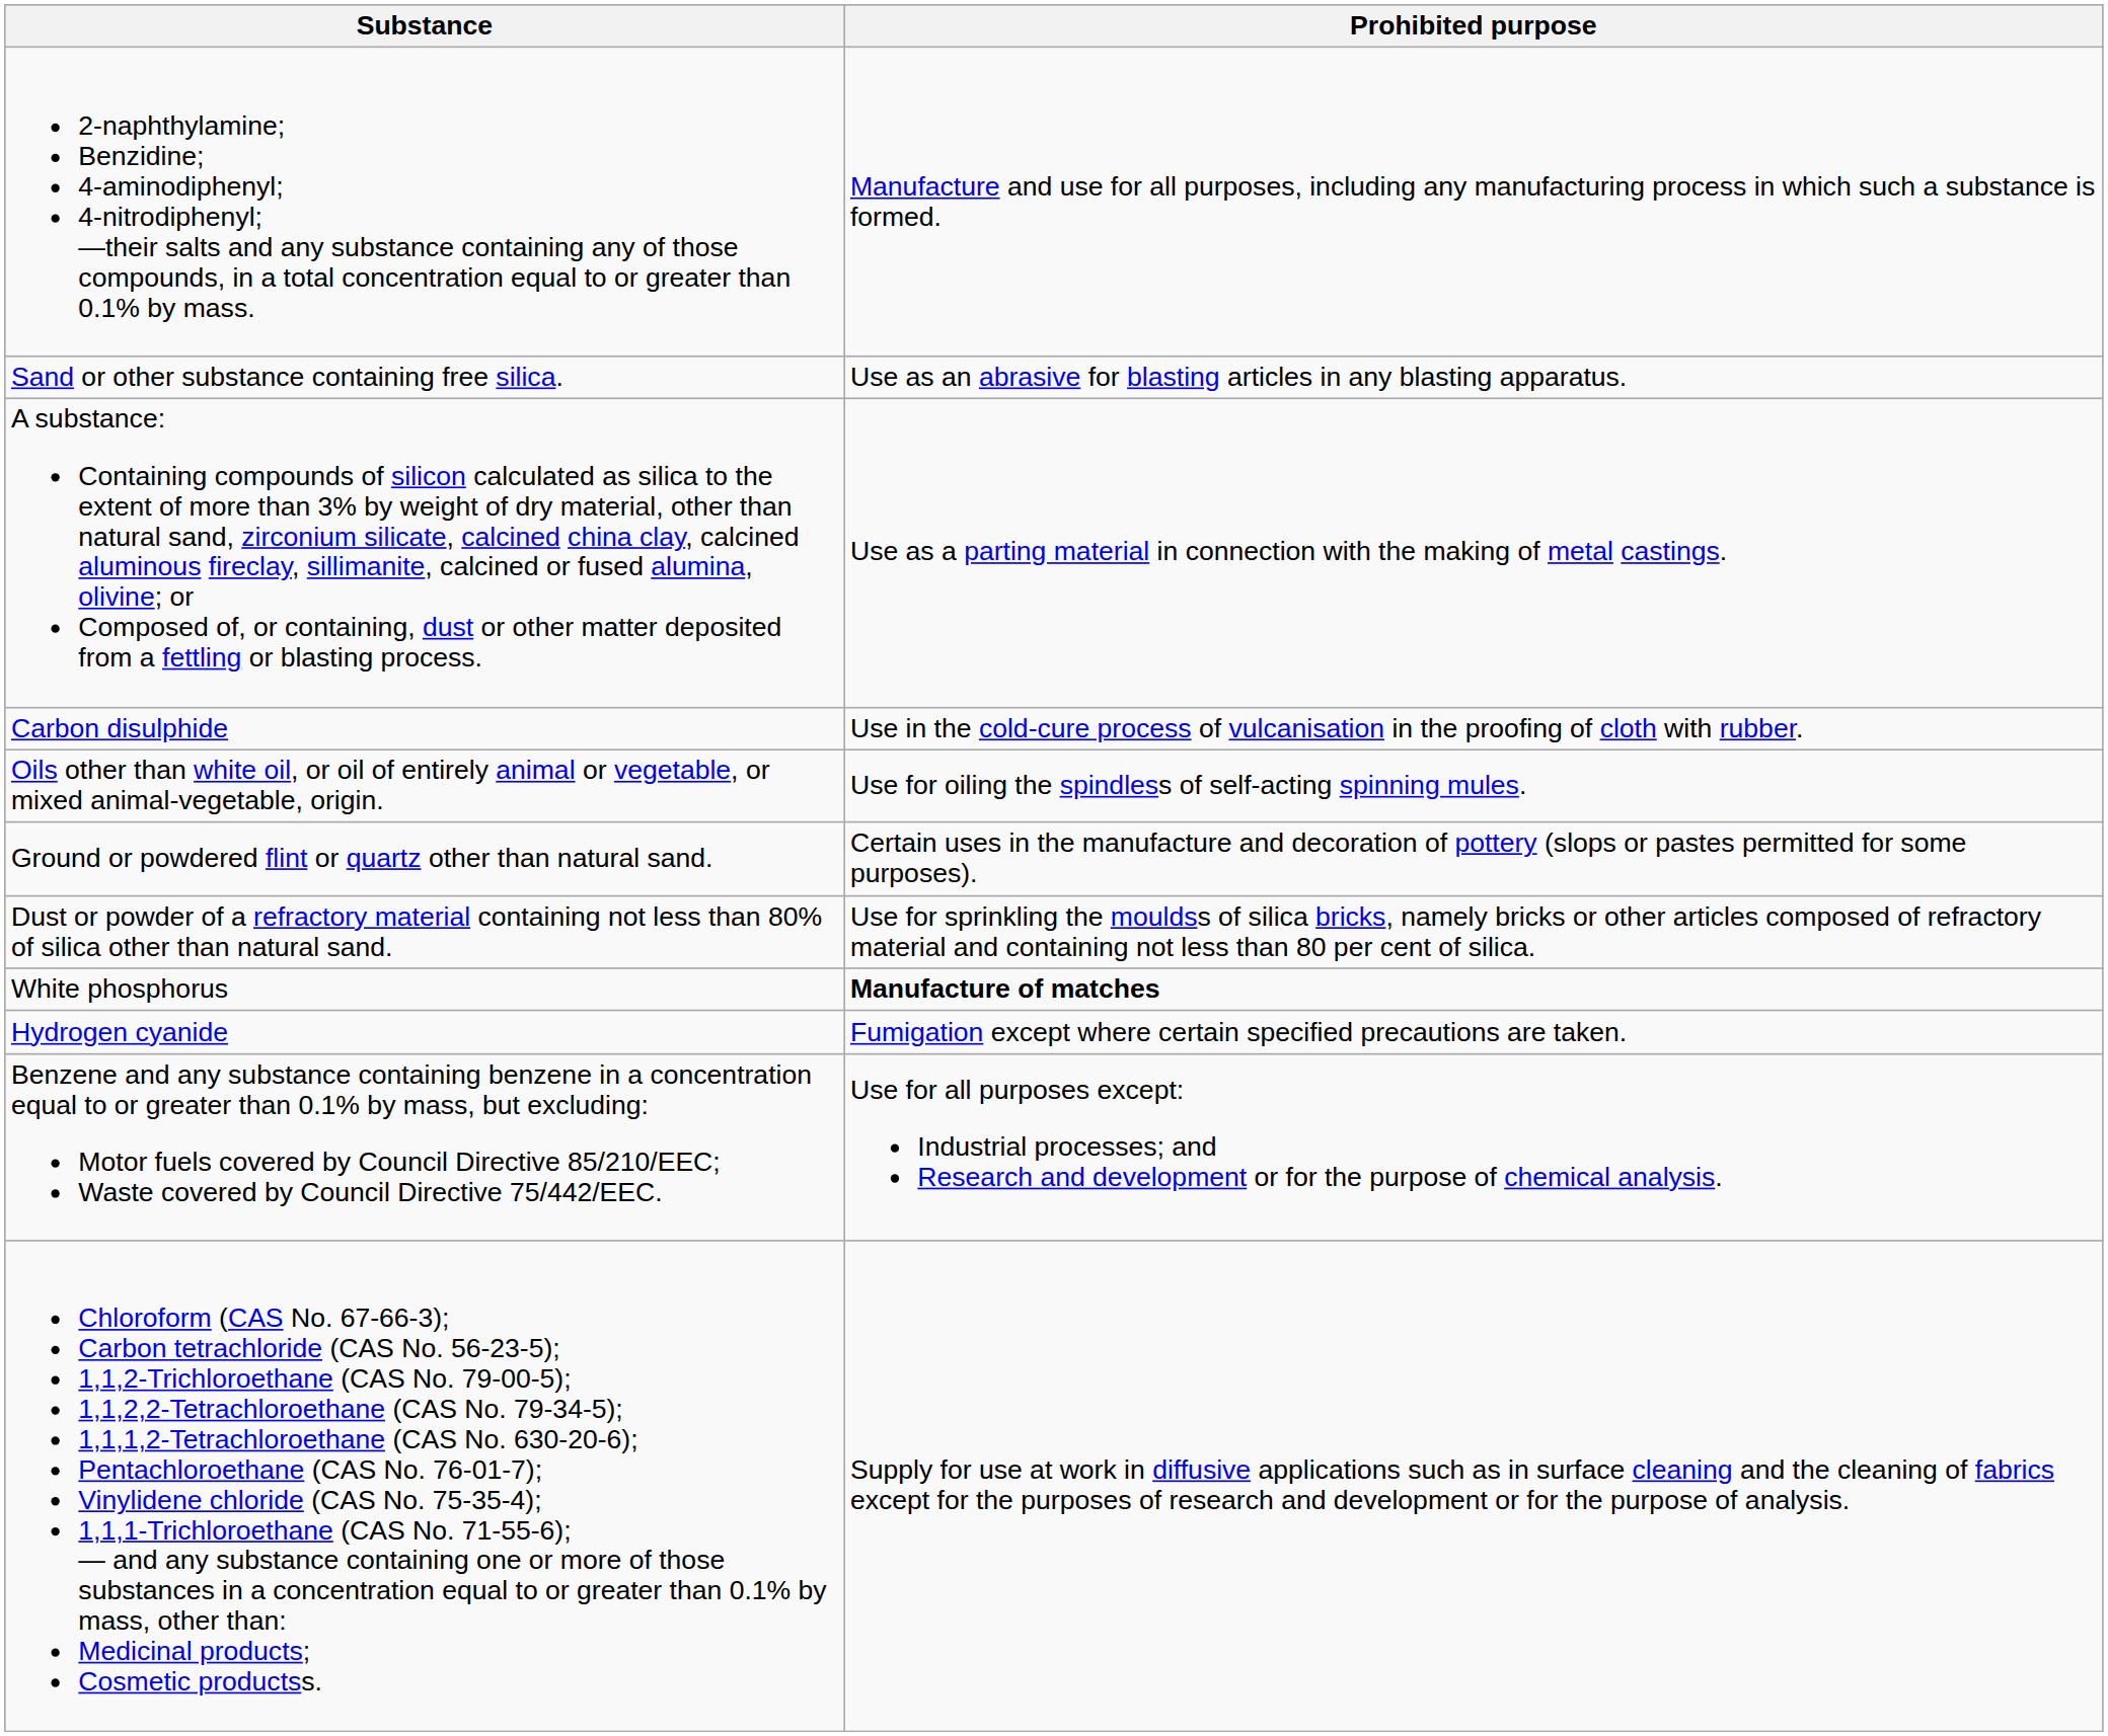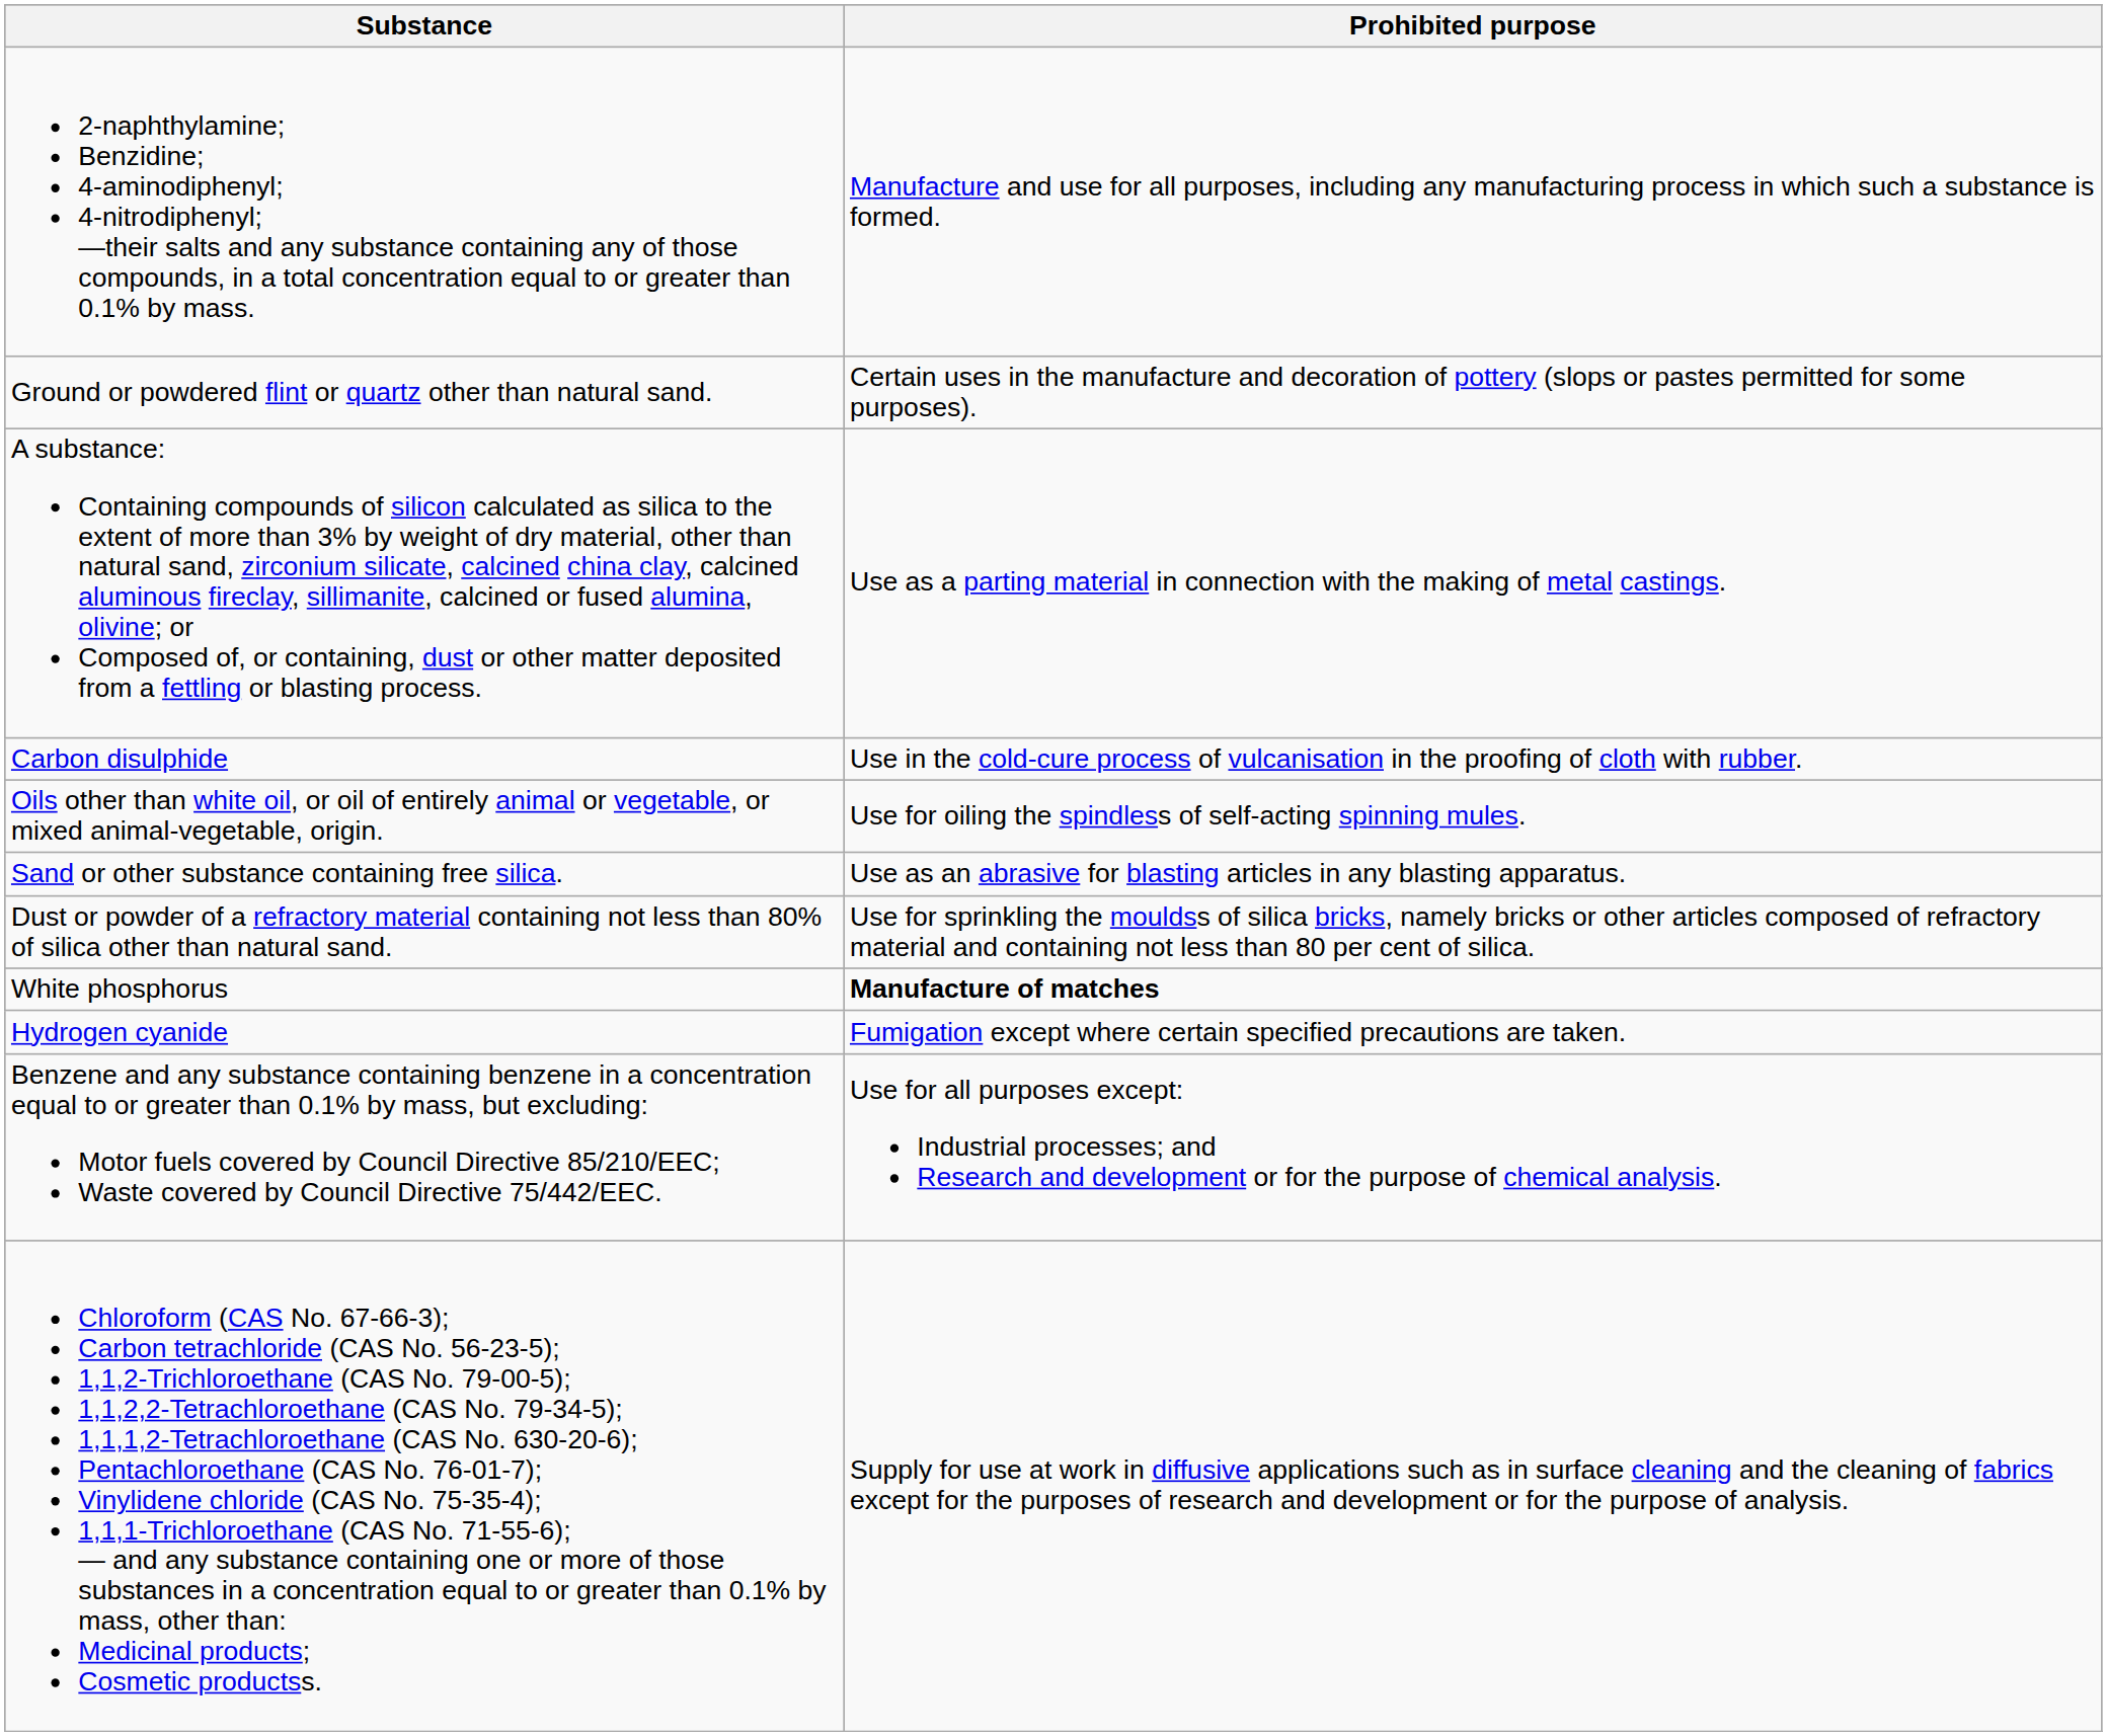 <table class="wikitable">
 <tr>
 <th width="20%">Substance</th>
 <th width="30%">Prohibited purpose</th>
 </tr>
 <tr>
 <td><br><ul><li>2-naphthylamine;</li><li>Benzidine;</li><li>4-aminodiphenyl;</li><li>4-nitrodiphenyl;<br>—their salts and any substance containing any of those compounds, in a total concentration equal to or greater than 0.1% by mass.</li></ul></td>
 <td><a href='#'>Manufacture</a> and use for all purposes, including any manufacturing process in which such a substance is formed.</td>
 </tr>
 <tr>
-<td><a href='#'>Sand</a> or other substance containing free <a href='#'>silica</a>.</td>
-<td>Use as an <a href='#'>abrasive</a> for <a href='#'>blasting</a> articles in any blasting apparatus.</td>
+<td>Ground or powdered <a href='#'>flint</a> or <a href='#'>quartz</a> other than natural sand.</td>
+<td>Certain uses in the manufacture and decoration of <a href='#'>pottery</a> (slops or pastes permitted for some purposes).</td>
 </tr>
 <tr>
 <td>A substance:<br><ul><li>Containing compounds of <a href='#'>silicon</a> calculated as silica to the extent of more than 3% by weight of dry material, other than natural sand, <a href='#'>zirconium silicate</a>, <a href='#'>calcined</a> <a href='#'>china clay</a>, calcined <a href='#'>aluminous</a> <a href='#'>fireclay</a>, <a href='#'>sillimanite</a>, calcined or fused <a href='#'>alumina</a>, <a href='#'>olivine</a>; or</li><li>Composed of, or containing, <a href='#'>dust</a> or other matter deposited from a <a href='#'>fettling</a> or blasting process.</li></ul></td>
 <td>Use as a <a href='#'>parting material</a> in connection with the making of <a href='#'>metal</a> <a href='#'>castings</a>.</td>
 </tr>
 <tr>
 <td><a href='#'>Carbon disulphide</a></td>
 <td>Use in the <a href='#'>cold-cure process</a> of <a href='#'>vulcanisation</a> in the proofing of <a href='#'>cloth</a> with <a href='#'>rubber</a>.</td>
 </tr>
 <tr>
 <td><a href='#'>Oils</a> other than <a href='#'>white oil</a>, or oil of entirely <a href='#'>animal</a> or <a href='#'>vegetable</a>, or mixed animal-vegetable, origin.</td>
 <td>Use for oiling the <a href='#'>spindles</a>s of self-acting <a href='#'>spinning mules</a>.</td>
 </tr>
 <tr>
-<td>Ground or powdered <a href='#'>flint</a> or <a href='#'>quartz</a> other than natural sand.</td>
-<td>Certain uses in the manufacture and decoration of <a href='#'>pottery</a> (slops or pastes permitted for some purposes).</td>
+<td><a href='#'>Sand</a> or other substance containing free <a href='#'>silica</a>.</td>
+<td>Use as an <a href='#'>abrasive</a> for <a href='#'>blasting</a> articles in any blasting apparatus.</td>
 </tr>
 <tr>
 <td>Dust or powder of a <a href='#'>refractory material</a> containing not less than 80% of silica other than natural sand.</td>
 <td>Use for sprinkling the <a href='#'>moulds</a>s of silica <a href='#'>bricks</a>, namely bricks or other articles composed of refractory material and containing not less than 80 per cent of silica.</td>
 </tr>
 <tr>
 <td>White phosphorus</td>
 <td><strong>Manufacture of matches</strong></td>
 </tr>
 <tr>
 <td><a href='#'>Hydrogen cyanide</a></td>
 <td><a href='#'>Fumigation</a> except where certain specified precautions are taken.</td>
 </tr>
 <tr>
 <td>Benzene and any substance containing benzene in a concentration equal to or greater than 0.1% by mass, but excluding:<br><ul><li>Motor fuels covered by Council Directive 85/210/EEC;</li><li>Waste covered by Council Directive 75/442/EEC.</li></ul></td>
 <td>Use for all purposes except:<br><ul><li>Industrial processes; and</li><li><a href='#'>Research and development</a> or for the purpose of <a href='#'>chemical analysis</a>.</li></ul></td>
 </tr>
 <tr>
 <td><br><ul><li><a href='#'>Chloroform</a> (<a href='#'>CAS</a> No. 67-66-3);</li><li><a href='#'>Carbon tetrachloride</a> (CAS No. 56-23-5);</li><li><a href='#'>1,1,2-Trichloroethane</a> (CAS No. 79-00-5);</li><li><a href='#'>1,1,2,2-Tetrachloroethane</a> (CAS No. 79-34-5);</li><li><a href='#'>1,1,1,2-Tetrachloroethane</a> (CAS No. 630-20-6);</li><li><a href='#'>Pentachloroethane</a> (CAS No. 76-01-7);</li><li><a href='#'>Vinylidene chloride</a> (CAS No. 75-35-4);</li><li><a href='#'>1,1,1-Trichloroethane</a> (CAS No. 71-55-6);<br>— and any substance containing one or more of those substances in a concentration equal to or greater than 0.1% by mass, other than:</li><li><a href='#'>Medicinal products</a>;</li><li><a href='#'>Cosmetic products</a>s.</li></ul></td>
 <td>Supply for use at work in <a href='#'>diffusive</a> applications such as in surface <a href='#'>cleaning</a> and the cleaning of <a href='#'>fabrics</a> except for the purposes of research and development or for the purpose of analysis.</td>
 </tr>
 <tr>
 </tr>
 </table>
